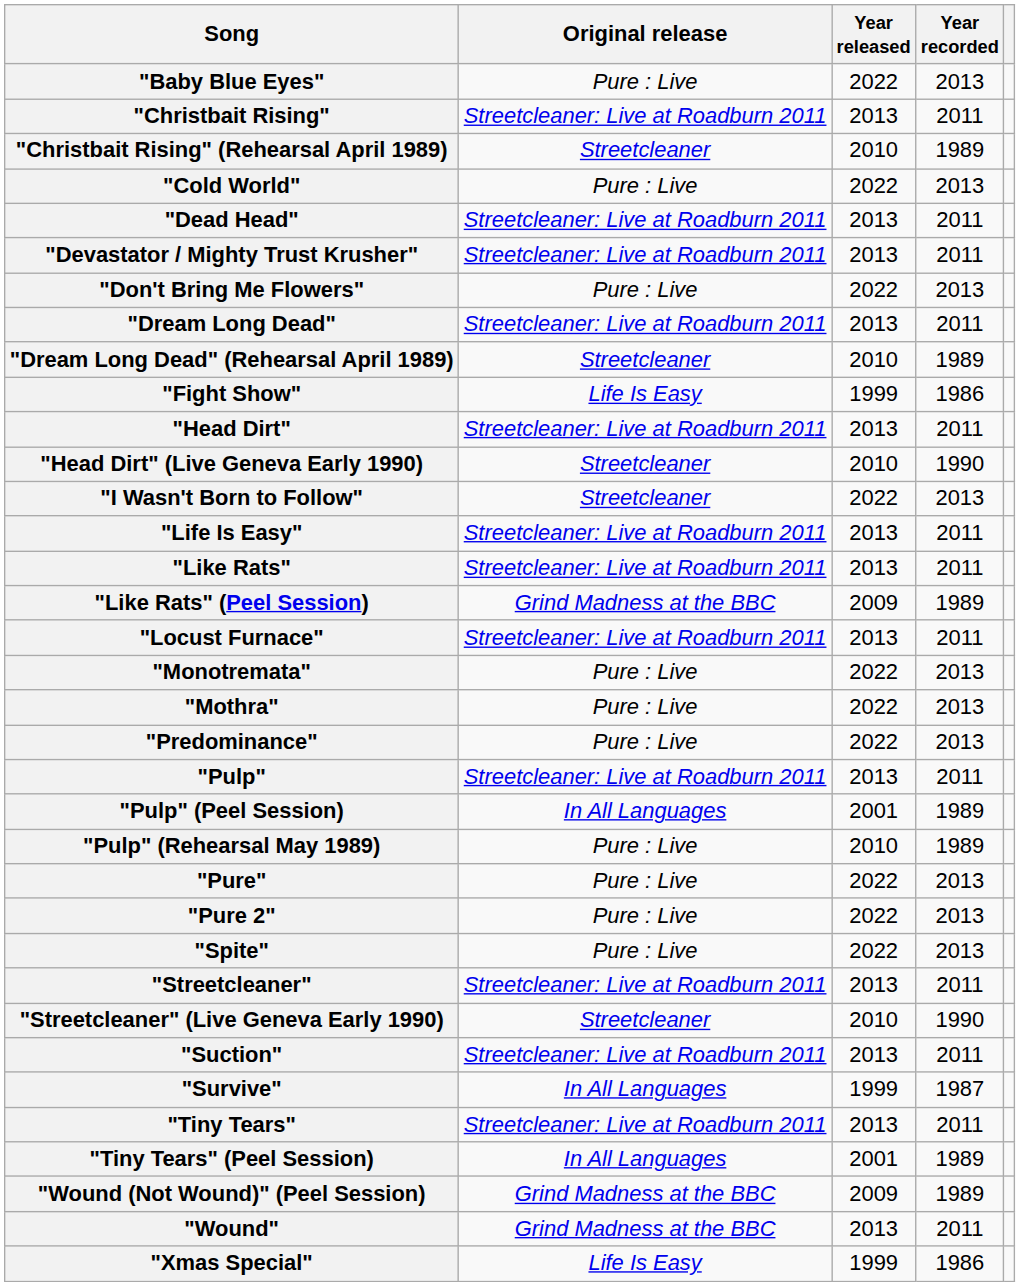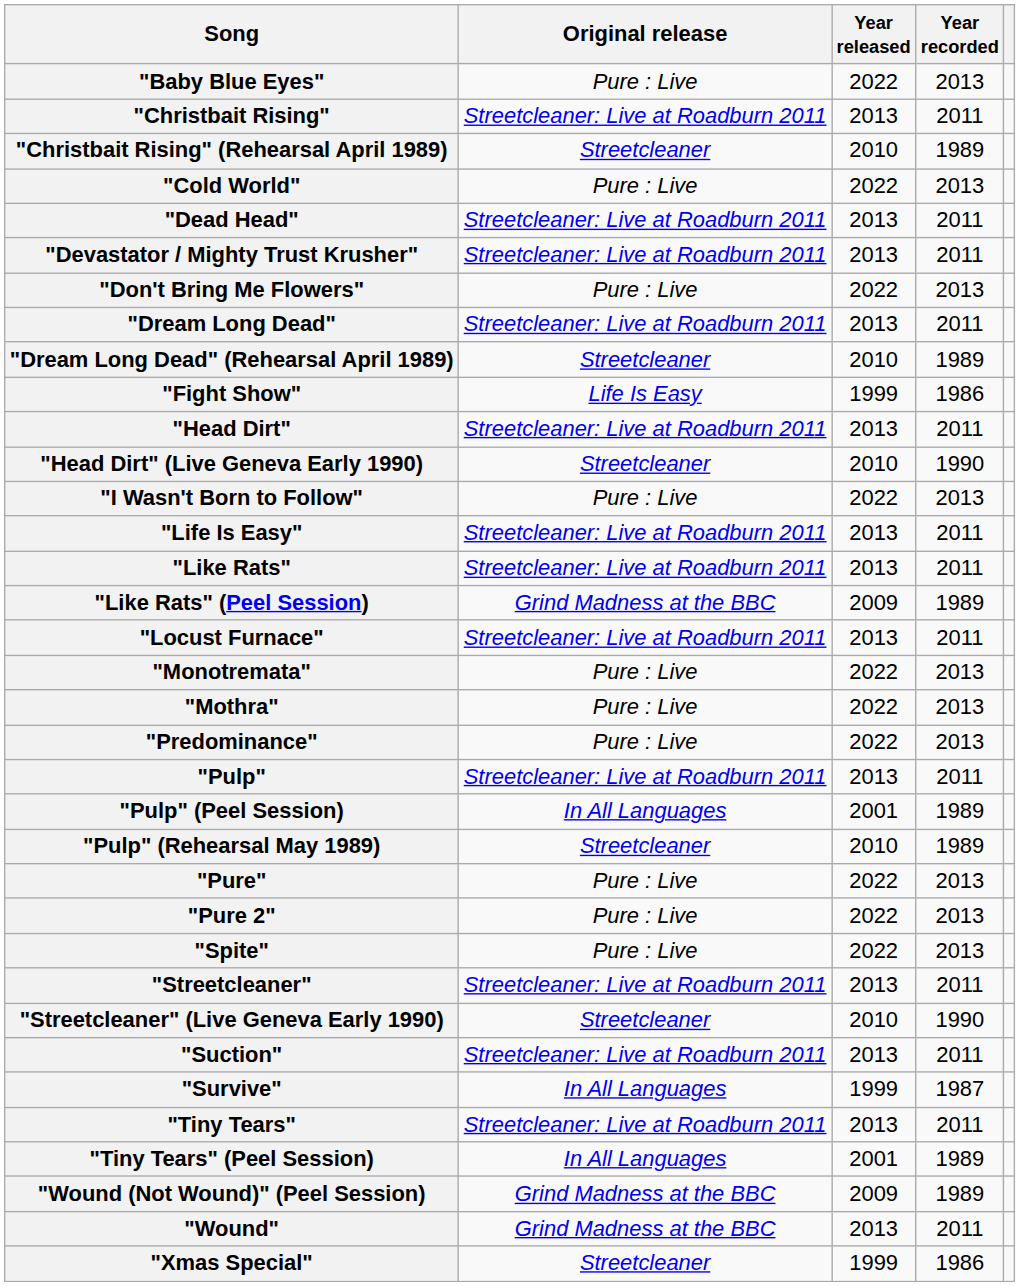 <table class="wikitable sortable plainrowheaders" style="text-align:center;">
 <tr>
 <th scope="col">Song</th>
 <th scope="col" data-sort-type="text">Original release</th>
 <th scope="col"><small>Year<br>released</small></th>
 <th scope="col"><small>Year<br>recorded</small></th>
 <th scope="col" class="unsortable"></th>
 </tr>
 <tr>
 <th scope=row>"Baby Blue Eyes"</th>
 <td><em>Pure : Live</em></td>
 <td>2022</td>
 <td>2013</td>
 <td></td>
 </tr>
 <tr>
 <th scope=row>"Christbait Rising"</th>
 <td><em><a href='#'>Streetcleaner: Live at Roadburn 2011</a></em></td>
 <td>2013</td>
 <td>2011</td>
 <td></td>
 </tr>
 <tr>
 <th scope=row>"Christbait Rising" (Rehearsal April 1989)</th>
 <td><em><a href='#'>Streetcleaner</a></em></td>
 <td>2010</td>
 <td>1989</td>
 <td></td>
 </tr>
 <tr>
 <th scope=row>"Cold World"</th>
 <td><em>Pure : Live</em></td>
 <td>2022</td>
 <td>2013</td>
 <td></td>
 </tr>
 <tr>
 <th scope=row>"Dead Head"</th>
 <td><em><a href='#'>Streetcleaner: Live at Roadburn 2011</a></em></td>
 <td>2013</td>
 <td>2011</td>
 <td></td>
 </tr>
 <tr>
 <th scope=row>"Devastator / Mighty Trust Krusher"</th>
 <td><em><a href='#'>Streetcleaner: Live at Roadburn 2011</a></em></td>
 <td>2013</td>
 <td>2011</td>
 <td></td>
 </tr>
 <tr>
 <th scope=row>"Don't Bring Me Flowers"</th>
 <td><em>Pure : Live</em></td>
 <td>2022</td>
 <td>2013</td>
 <td></td>
 </tr>
 <tr>
 <th scope=row>"Dream Long Dead"</th>
 <td><em><a href='#'>Streetcleaner: Live at Roadburn 2011</a></em></td>
 <td>2013</td>
 <td>2011</td>
 <td></td>
 </tr>
 <tr>
 <th scope=row>"Dream Long Dead" (Rehearsal April 1989)</th>
 <td><em><a href='#'>Streetcleaner</a></em></td>
 <td>2010</td>
 <td>1989</td>
 <td></td>
 </tr>
 <tr>
 <th scope=row>"Fight Show"</th>
 <td><em><a href='#'>Life Is Easy</a></em></td>
 <td>1999</td>
 <td>1986</td>
 <td></td>
 </tr>
 <tr>
 <th scope=row>"Head Dirt"</th>
 <td><em><a href='#'>Streetcleaner: Live at Roadburn 2011</a></em></td>
 <td>2013</td>
 <td>2011</td>
 <td></td>
 </tr>
 <tr>
 <th scope=row>"Head Dirt" (Live Geneva Early 1990)</th>
 <td><em><a href='#'>Streetcleaner</a></em></td>
 <td>2010</td>
 <td>1990</td>
 <td></td>
 </tr>
 <tr>
 <th scope=row>"I Wasn't Born to Follow"</th>
-<td><em><a href='#'>Streetcleaner</a></em></td>
+<td><em>Pure : Live</em></td>
 <td>2022</td>
 <td>2013</td>
 <td></td>
 </tr>
 <tr>
 <th scope=row>"Life Is Easy"</th>
 <td><em><a href='#'>Streetcleaner: Live at Roadburn 2011</a></em></td>
 <td>2013</td>
 <td>2011</td>
 <td></td>
 </tr>
 <tr>
 <th scope=row>"Like Rats"</th>
 <td><em><a href='#'>Streetcleaner: Live at Roadburn 2011</a></em></td>
 <td>2013</td>
 <td>2011</td>
 <td></td>
 </tr>
 <tr>
 <th scope=row>"Like Rats" (<a href='#'>Peel Session</a>)</th>
 <td><em><a href='#'>Grind Madness at the BBC</a></em></td>
 <td>2009</td>
 <td>1989</td>
 <td></td>
 </tr>
 <tr>
 <th scope=row>"Locust Furnace"</th>
 <td><em><a href='#'>Streetcleaner: Live at Roadburn 2011</a></em></td>
 <td>2013</td>
 <td>2011</td>
 <td></td>
 </tr>
 <tr>
 <th scope=row>"Monotremata"</th>
 <td><em>Pure : Live</em></td>
 <td>2022</td>
 <td>2013</td>
 <td></td>
 </tr>
 <tr>
 <th scope=row>"Mothra"</th>
 <td><em>Pure : Live</em></td>
 <td>2022</td>
 <td>2013</td>
 <td></td>
 </tr>
 <tr>
 <th scope=row>"Predominance"</th>
 <td><em>Pure : Live</em></td>
 <td>2022</td>
 <td>2013</td>
 <td></td>
 </tr>
 <tr>
 <th scope=row>"Pulp"</th>
 <td><em><a href='#'>Streetcleaner: Live at Roadburn 2011</a></em></td>
 <td>2013</td>
 <td>2011</td>
 <td></td>
 </tr>
 <tr>
 <th scope=row>"Pulp" (Peel Session)</th>
 <td><em><a href='#'>In All Languages</a></em></td>
 <td>2001</td>
 <td>1989</td>
 <td></td>
 </tr>
 <tr>
 <th scope=row>"Pulp" (Rehearsal May 1989)</th>
-<td><em>Pure : Live</em></td>
+<td><em><a href='#'>Streetcleaner</a></em></td>
 <td>2010</td>
 <td>1989</td>
 <td></td>
 </tr>
 <tr>
 <th scope=row>"Pure"</th>
 <td><em>Pure : Live</em></td>
 <td>2022</td>
 <td>2013</td>
 <td></td>
 </tr>
 <tr>
 <th scope=row>"Pure 2"</th>
 <td><em>Pure : Live</em></td>
 <td>2022</td>
 <td>2013</td>
 <td></td>
 </tr>
 <tr>
 <th scope=row>"Spite"</th>
 <td><em>Pure : Live</em></td>
 <td>2022</td>
 <td>2013</td>
 <td></td>
 </tr>
 <tr>
 <th scope=row>"Streetcleaner"</th>
 <td><em><a href='#'>Streetcleaner: Live at Roadburn 2011</a></em></td>
 <td>2013</td>
 <td>2011</td>
 <td></td>
 </tr>
 <tr>
 <th scope=row>"Streetcleaner" (Live Geneva Early 1990)</th>
 <td><em><a href='#'>Streetcleaner</a></em></td>
 <td>2010</td>
 <td>1990</td>
 <td></td>
 </tr>
 <tr>
 <th scope=row>"Suction"</th>
 <td><em><a href='#'>Streetcleaner: Live at Roadburn 2011</a></em></td>
 <td>2013</td>
 <td>2011</td>
 <td></td>
 </tr>
 <tr>
 <th scope=row>"Survive"</th>
 <td><em><a href='#'>In All Languages</a></em></td>
 <td>1999</td>
 <td>1987</td>
 <td></td>
 </tr>
 <tr>
 <th scope=row>"Tiny Tears"</th>
 <td><em><a href='#'>Streetcleaner: Live at Roadburn 2011</a></em></td>
 <td>2013</td>
 <td>2011</td>
 <td></td>
 </tr>
 <tr>
 <th scope=row>"Tiny Tears" (Peel Session)</th>
 <td><em><a href='#'>In All Languages</a></em></td>
 <td>2001</td>
 <td>1989</td>
 <td></td>
 </tr>
 <tr>
 <th scope=row>"Wound (Not Wound)" (Peel Session)</th>
 <td><em><a href='#'>Grind Madness at the BBC</a></em></td>
 <td>2009</td>
 <td>1989</td>
 <td></td>
 </tr>
 <tr>
 <th scope=row>"Wound"</th>
 <td><em><a href='#'>Grind Madness at the BBC</a></em></td>
 <td>2013</td>
 <td>2011</td>
 <td></td>
 </tr>
 <tr>
 <th scope=row>"Xmas Special"</th>
-<td><em><a href='#'>Life Is Easy</a></em></td>
+<td><em><a href='#'>Streetcleaner</a></em></td>
 <td>1999</td>
 <td>1986</td>
 <td></td>
 </tr>
 </table>
